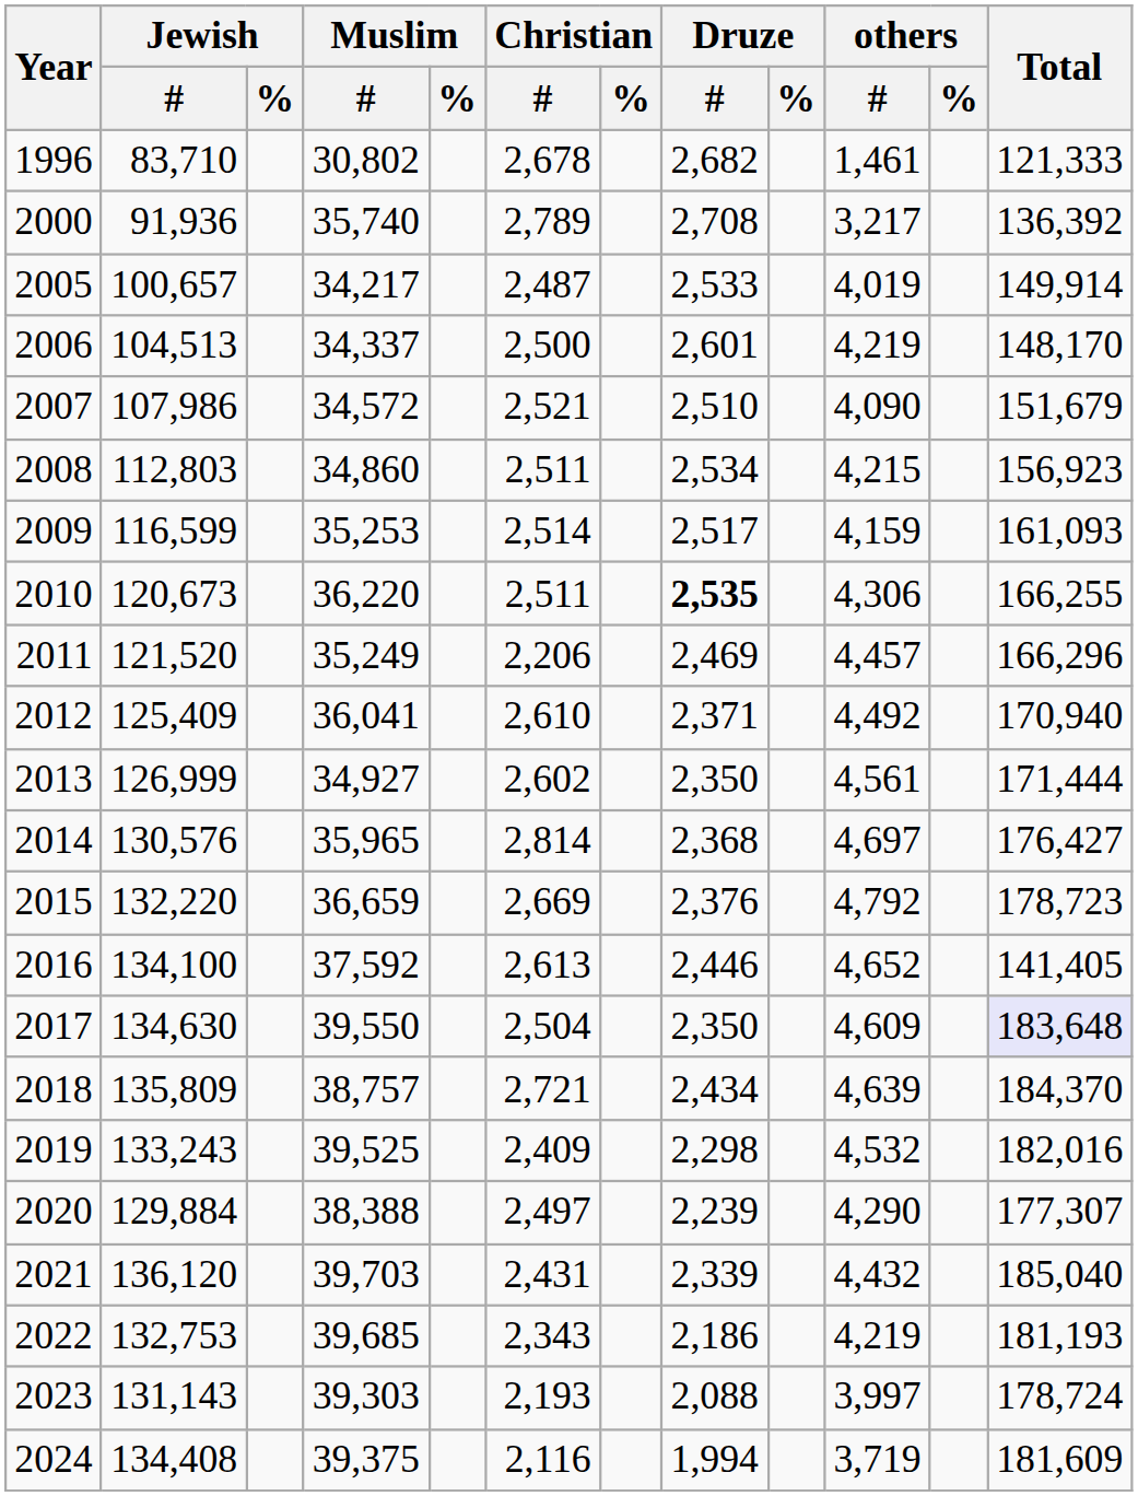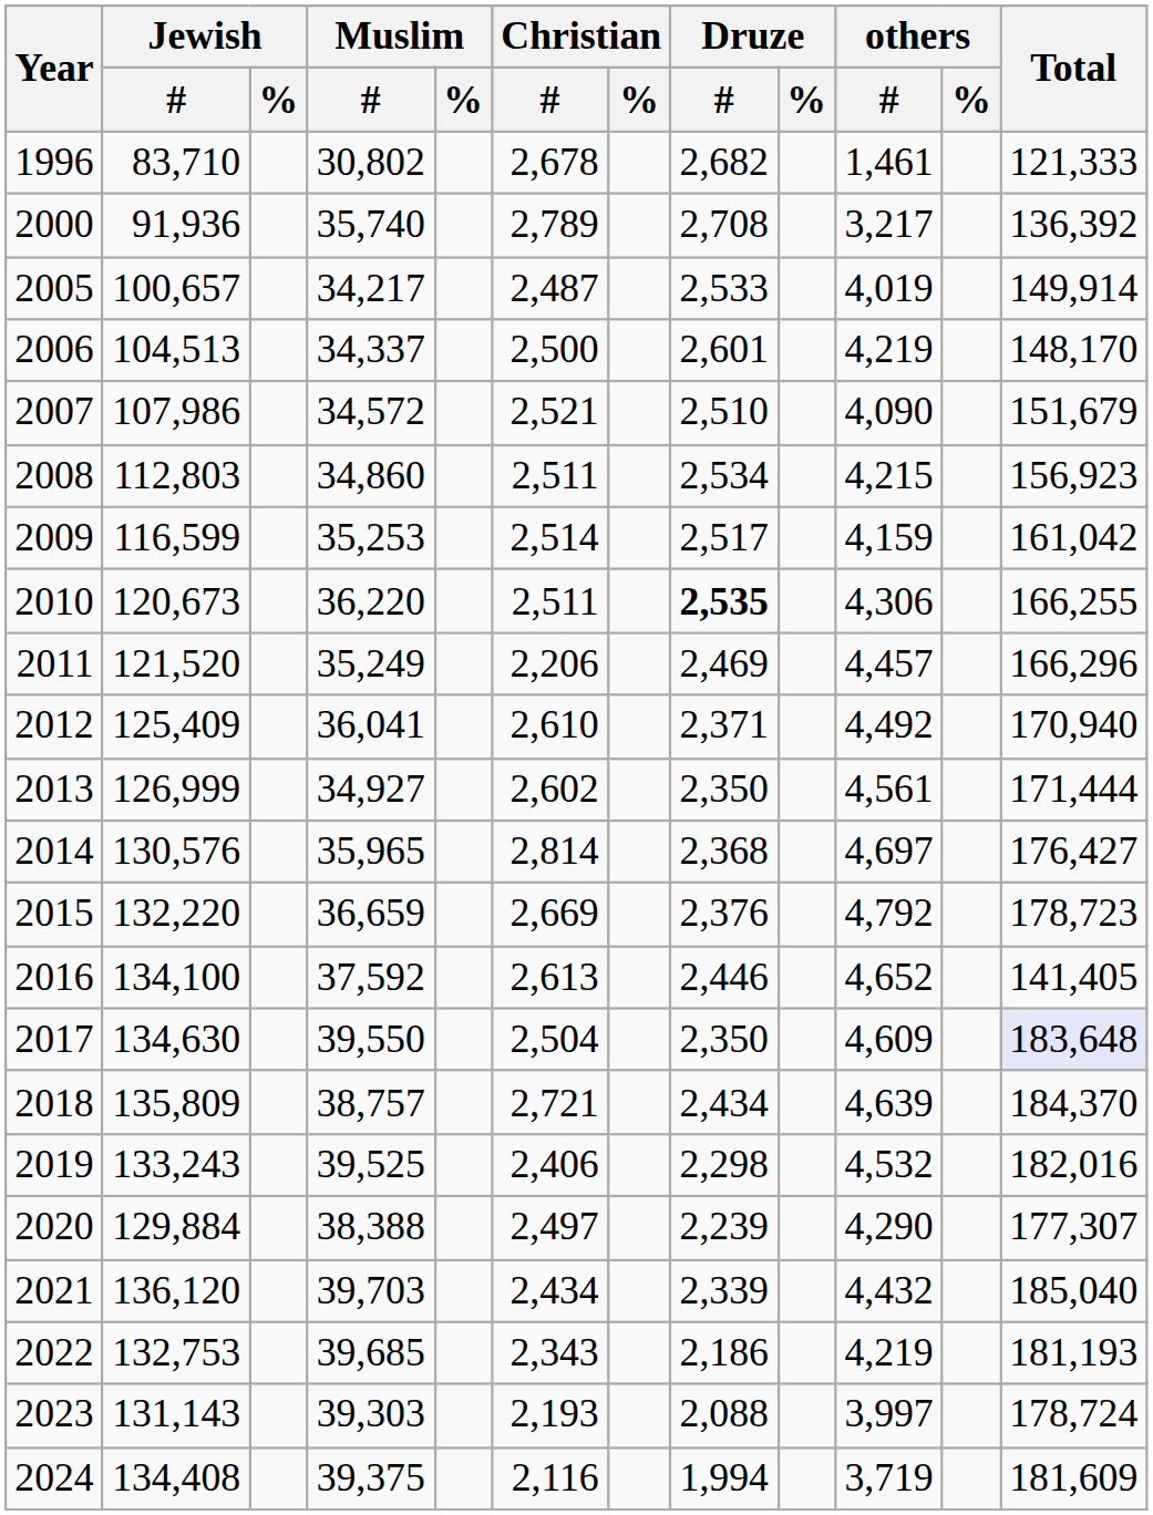 <table class="wikitable mw-collapsible mw-collapsed" style="text-align:right;">
 <tr>
 <th rowspan=2>Year</th>
 <th colspan=2>Jewish</th>
 <th colspan=2>Muslim</th>
 <th colspan=2>Christian</th>
 <th colspan=2>Druze</th>
 <th colspan=2>others</th>
 <th rowspan=2>Total</th>
 </tr>
 <tr>
 <th>#</th>
 <th>%</th>
 <th>#</th>
 <th>%</th>
 <th>#</th>
 <th>%</th>
 <th>#</th>
 <th>%</th>
 <th>#</th>
 <th>%</th>
 </tr>
 <tr>
 <td>1996</td>
 <td>83,710</td>
 <td></td>
 <td>30,802</td>
 <td></td>
 <td>2,678</td>
 <td></td>
 <td>2,682</td>
 <td></td>
 <td>1,461</td>
 <td></td>
 <td>121,333</td>
 </tr>
 <tr>
 <td>2000</td>
 <td>91,936</td>
 <td></td>
 <td>35,740</td>
 <td></td>
 <td>2,789</td>
 <td></td>
 <td>2,708</td>
 <td></td>
 <td>3,217</td>
 <td></td>
 <td>136,392</td>
 </tr>
 <tr>
 <td>2005</td>
 <td>100,657</td>
 <td></td>
 <td>34,217</td>
 <td></td>
 <td>2,487</td>
 <td></td>
 <td>2,533</td>
 <td></td>
 <td>4,019</td>
 <td></td>
 <td>149,914</td>
 </tr>
 <tr>
 <td>2006</td>
 <td>104,513</td>
 <td></td>
 <td>34,337</td>
 <td></td>
 <td>2,500</td>
 <td></td>
 <td>2,601</td>
 <td></td>
 <td>4,219</td>
 <td></td>
 <td>148,170</td>
 </tr>
 <tr>
 <td>2007</td>
 <td>107,986</td>
 <td></td>
 <td>34,572</td>
 <td></td>
 <td>2,521</td>
 <td></td>
 <td>2,510</td>
 <td></td>
 <td>4,090</td>
 <td></td>
 <td>151,679</td>
 </tr>
 <tr>
 <td>2008</td>
 <td>112,803</td>
 <td></td>
 <td>34,860</td>
 <td></td>
 <td>2,511</td>
 <td></td>
 <td>2,534</td>
 <td></td>
 <td>4,215</td>
 <td></td>
 <td>156,923</td>
 </tr>
 <tr>
 <td>2009</td>
 <td>116,599</td>
 <td></td>
 <td>35,253</td>
 <td></td>
 <td>2,514</td>
 <td></td>
 <td>2,517</td>
 <td></td>
 <td>4,159</td>
 <td></td>
-<td>161,093</td>
+<td>161,042</td>
 </tr>
 <tr>
 <td>2010</td>
 <td>120,673</td>
 <td></td>
 <td>36,220</td>
 <td></td>
 <td>2,511</td>
 <td></td>
 <td><strong>2,535</strong></td>
 <td></td>
 <td>4,306</td>
 <td></td>
 <td>166,255</td>
 </tr>
 <tr>
 <td>2011</td>
 <td>121,520</td>
 <td></td>
 <td>35,249</td>
 <td></td>
 <td>2,206</td>
 <td></td>
 <td>2,469</td>
 <td></td>
 <td>4,457</td>
 <td></td>
 <td>166,296</td>
 </tr>
 <tr>
 <td>2012</td>
 <td>125,409</td>
 <td></td>
 <td>36,041</td>
 <td></td>
 <td>2,610</td>
 <td></td>
 <td>2,371</td>
 <td></td>
 <td>4,492</td>
 <td></td>
 <td>170,940</td>
 </tr>
 <tr>
 <td>2013</td>
 <td>126,999</td>
 <td></td>
 <td>34,927</td>
 <td></td>
 <td>2,602</td>
 <td></td>
 <td>2,350</td>
 <td></td>
 <td>4,561</td>
 <td></td>
 <td>171,444</td>
 </tr>
 <tr>
 <td>2014</td>
 <td>130,576</td>
 <td></td>
 <td>35,965</td>
 <td></td>
 <td>2,814</td>
 <td></td>
 <td>2,368</td>
 <td></td>
 <td>4,697</td>
 <td></td>
 <td>176,427</td>
 </tr>
 <tr>
 <td>2015</td>
 <td>132,220</td>
 <td></td>
 <td>36,659</td>
 <td></td>
 <td>2,669</td>
 <td></td>
 <td>2,376</td>
 <td></td>
 <td>4,792</td>
 <td></td>
 <td>178,723</td>
 </tr>
 <tr>
 <td>2016</td>
 <td>134,100</td>
 <td></td>
 <td>37,592</td>
 <td></td>
 <td>2,613</td>
 <td></td>
 <td>2,446</td>
 <td></td>
 <td>4,652</td>
 <td></td>
 <td>141,405</td>
 </tr>
 <tr>
 <td>2017</td>
 <td>134,630</td>
 <td></td>
 <td>39,550</td>
 <td></td>
 <td>2,504</td>
 <td></td>
 <td>2,350</td>
 <td></td>
 <td>4,609</td>
 <td></td>
 <td style="background: lavender;">183,648</td>
 </tr>
 <tr>
 <td>2018</td>
 <td>135,809</td>
 <td></td>
 <td>38,757</td>
 <td></td>
 <td>2,721</td>
 <td></td>
 <td>2,434</td>
 <td></td>
 <td>4,639</td>
 <td></td>
 <td>184,370</td>
 </tr>
 <tr>
 <td>2019</td>
 <td>133,243</td>
 <td></td>
 <td>39,525</td>
 <td></td>
-<td>2,409</td>
+<td>2,406</td>
 <td></td>
 <td>2,298</td>
 <td></td>
 <td>4,532</td>
 <td></td>
 <td>182,016</td>
 </tr>
 <tr>
 <td>2020</td>
 <td>129,884</td>
 <td></td>
 <td>38,388</td>
 <td></td>
 <td>2,497</td>
 <td></td>
 <td>2,239</td>
 <td></td>
 <td>4,290</td>
 <td></td>
 <td>177,307</td>
 </tr>
 <tr>
 <td>2021</td>
 <td>136,120</td>
 <td></td>
 <td>39,703</td>
 <td></td>
-<td>2,431</td>
+<td>2,434</td>
 <td></td>
 <td>2,339</td>
 <td></td>
 <td>4,432</td>
 <td></td>
 <td>185,040</td>
 </tr>
 <tr>
 <td>2022</td>
 <td>132,753</td>
 <td></td>
 <td>39,685</td>
 <td></td>
 <td>2,343</td>
 <td></td>
 <td>2,186</td>
 <td></td>
 <td>4,219</td>
 <td></td>
 <td>181,193</td>
 </tr>
 <tr>
 <td>2023</td>
 <td>131,143</td>
 <td></td>
 <td>39,303</td>
 <td></td>
 <td>2,193</td>
 <td></td>
 <td>2,088</td>
 <td></td>
 <td>3,997</td>
 <td></td>
 <td>178,724</td>
 </tr>
 <tr>
 <td>2024</td>
 <td>134,408</td>
 <td></td>
 <td>39,375</td>
 <td></td>
 <td>2,116</td>
 <td></td>
 <td>1,994</td>
 <td></td>
 <td>3,719</td>
 <td></td>
 <td>181,609</td>
 </tr>
 </table>
